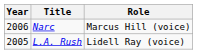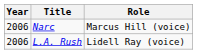 <table class="wikitable">
 <tr>
 <th>Year</th>
 <th>Title</th>
 <th>Role</th>
 </tr>
 <tr>
 <td>2006</td>
 <td><em><a href='#'>Narc</a></em></td>
 <td>Marcus Hill (voice)</td>
 </tr>
 <tr>
-<td>2005</td>
+<td>2006</td>
 <td><em><a href='#'>L.A. Rush</a></em></td>
 <td>Lidell Ray (voice)</td>
 </tr>
 </table>
